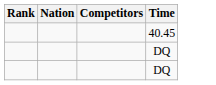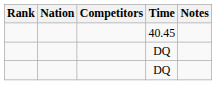 <table class="wikitable sortable" style="text-align:center">
 <tr>
 <th>Rank</th>
 <th>Nation</th>
 <th>Competitors</th>
 <th>Time</th>
+<th>Notes</th>
 </tr>
 <tr>
 <td align=center></td>
 <td align=left></td>
 <td align=left></td>
 <td>40.45</td>
+<td></td>
 </tr>
 <tr>
 <td align=center></td>
 <td align=left></td>
 <td align=left></td>
 <td>DQ</td>
+<td></td>
 </tr>
 <tr>
 <td align=center></td>
 <td align=left></td>
 <td align=left></td>
 <td>DQ</td>
+<td></td>
 </tr>
 </table>
